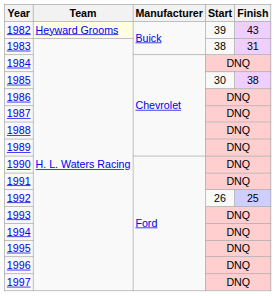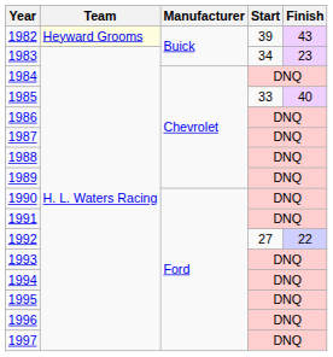 <table class="wikitable" style="font-size: 90%;">
 <tr>
 <th>Year</th>
 <th>Team</th>
 <th>Manufacturer</th>
 <th>Start</th>
 <th>Finish</th>
 </tr>
 <tr>
 <td><a href='#'>1982</a></td>
 <td style="background: lightyellow;"><a href='#'>Heyward Grooms</a></td>
 <td rowspan=2><a href='#'>Buick</a></td>
 <td align=center>39</td>
 <td align=center style="background:#EFCFFF;">43</td>
 </tr>
 <tr>
 <td><a href='#'>1983</a></td>
 <td rowspan=15><a href='#'>H. L. Waters Racing</a></td>
-<td align=center>38</td>
-<td align=center style="background:#EFCFFF;">31</td>
+<td align=center>34</td>
+<td align=center style="background:#EFCFFF;">23</td>
 </tr>
 <tr>
 <td><a href='#'>1984</a></td>
 <td rowspan=6><a href='#'>Chevrolet</a></td>
 <td align=center colspan=2 style="background:#FFCFCF;">DNQ</td>
 </tr>
 <tr>
 <td><a href='#'>1985</a></td>
-<td align=center>30</td>
-<td align=center style="background:#EFCFFF;">38</td>
+<td align=center>33</td>
+<td align=center style="background:#EFCFFF;">40</td>
 </tr>
 <tr>
 <td><a href='#'>1986</a></td>
 <td align=center colspan=2 style="background:#FFCFCF;">DNQ</td>
 </tr>
 <tr>
 <td><a href='#'>1987</a></td>
 <td align=center colspan=2 style="background:#FFCFCF;">DNQ</td>
 </tr>
 <tr>
 <td><a href='#'>1988</a></td>
 <td align=center colspan=2 style="background:#FFCFCF;">DNQ</td>
 </tr>
 <tr>
 <td><a href='#'>1989</a></td>
 <td align=center colspan=2 style="background:#FFCFCF;">DNQ</td>
 </tr>
 <tr>
 <td><a href='#'>1990</a></td>
 <td rowspan=8><a href='#'>Ford</a></td>
 <td align=center colspan=2 style="background:#FFCFCF;">DNQ</td>
 </tr>
 <tr>
 <td><a href='#'>1991</a></td>
 <td align=center colspan=2 style="background:#FFCFCF;">DNQ</td>
 </tr>
 <tr>
 <td><a href='#'>1992</a></td>
-<td align=center>26</td>
-<td align=center style="background:#CFCFFF;">25</td>
+<td align=center>27</td>
+<td align=center style="background:#CFCFFF;">22</td>
 </tr>
 <tr>
 <td><a href='#'>1993</a></td>
 <td align=center colspan=2 style="background:#FFCFCF;">DNQ</td>
 </tr>
 <tr>
 <td><a href='#'>1994</a></td>
 <td align=center colspan=2 style="background:#FFCFCF;">DNQ</td>
 </tr>
 <tr>
 <td><a href='#'>1995</a></td>
 <td align=center colspan=2 style="background:#FFCFCF;">DNQ</td>
 </tr>
 <tr>
 <td><a href='#'>1996</a></td>
 <td align=center colspan=2 style="background:#FFCFCF;">DNQ</td>
 </tr>
 <tr>
 <td><a href='#'>1997</a></td>
 <td align=center colspan=2 style="background:#FFCFCF;">DNQ</td>
 </tr>
 </table>
